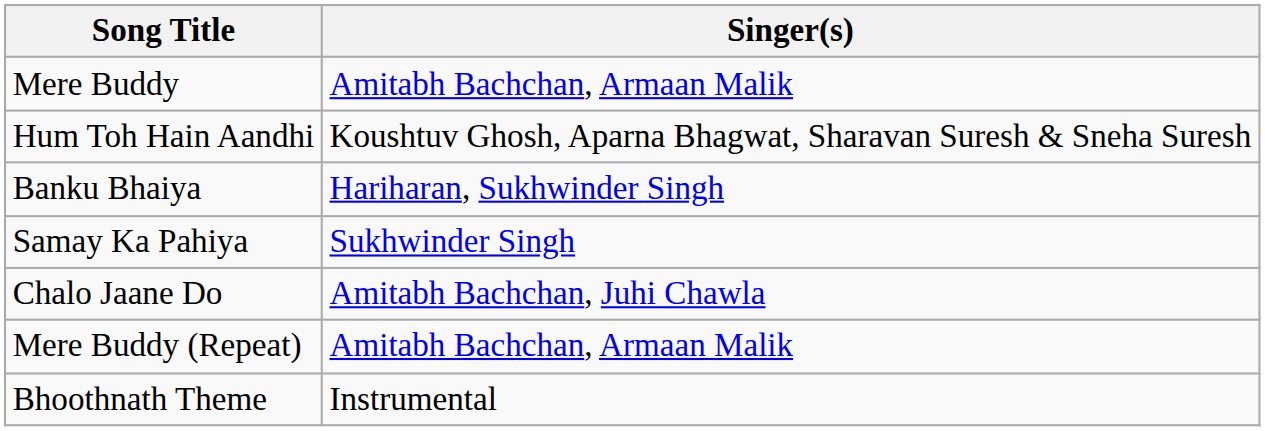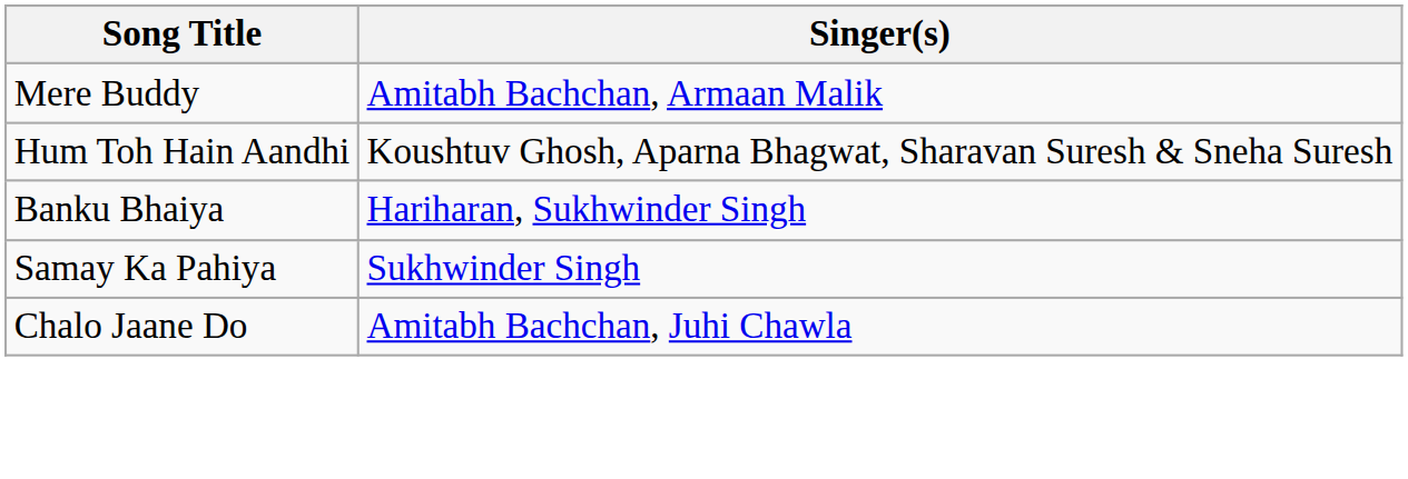 <table class="wikitable">
 <tr>
 <th>Song Title</th>
 <th>Singer(s)</th>
 </tr>
 <tr>
 <td>Mere Buddy</td>
 <td><a href='#'>Amitabh Bachchan</a>, <a href='#'>Armaan Malik</a></td>
 </tr>
 <tr>
 <td>Hum Toh Hain Aandhi</td>
 <td>Koushtuv Ghosh, Aparna Bhagwat, Sharavan Suresh & Sneha Suresh</td>
 </tr>
 <tr>
 <td>Banku Bhaiya</td>
 <td><a href='#'>Hariharan</a>, <a href='#'>Sukhwinder Singh</a></td>
 </tr>
 <tr>
 <td>Samay Ka Pahiya</td>
 <td><a href='#'>Sukhwinder Singh</a></td>
 </tr>
 <tr>
 <td>Chalo Jaane Do</td>
 <td><a href='#'>Amitabh Bachchan</a>, <a href='#'>Juhi Chawla</a></td>
 </tr>
-<tr>
-<td>Mere Buddy (Repeat)</td>
-<td><a href='#'>Amitabh Bachchan</a>, <a href='#'>Armaan Malik</a></td>
-</tr>
-<tr>
-<td>Bhoothnath Theme</td>
-<td>Instrumental</td>
-</tr>
 </table>
